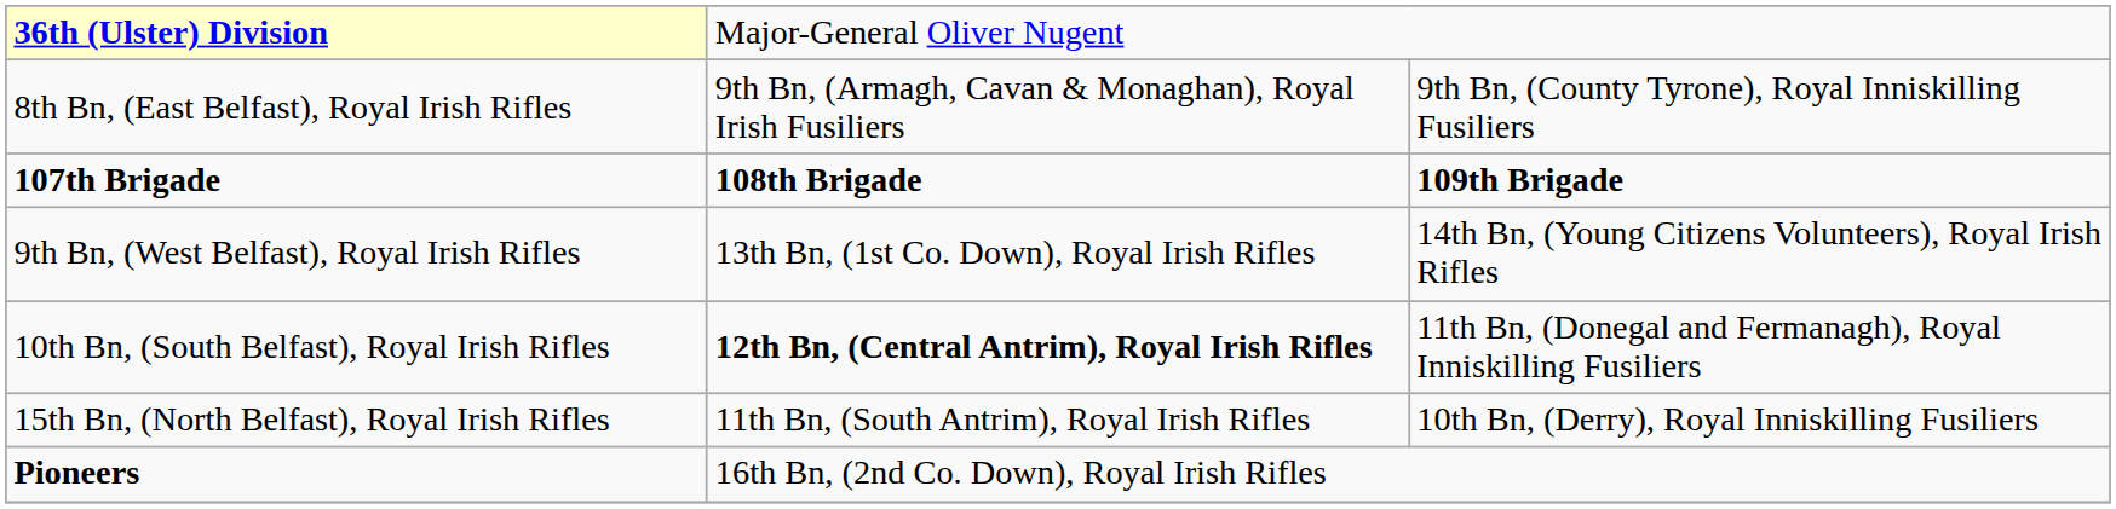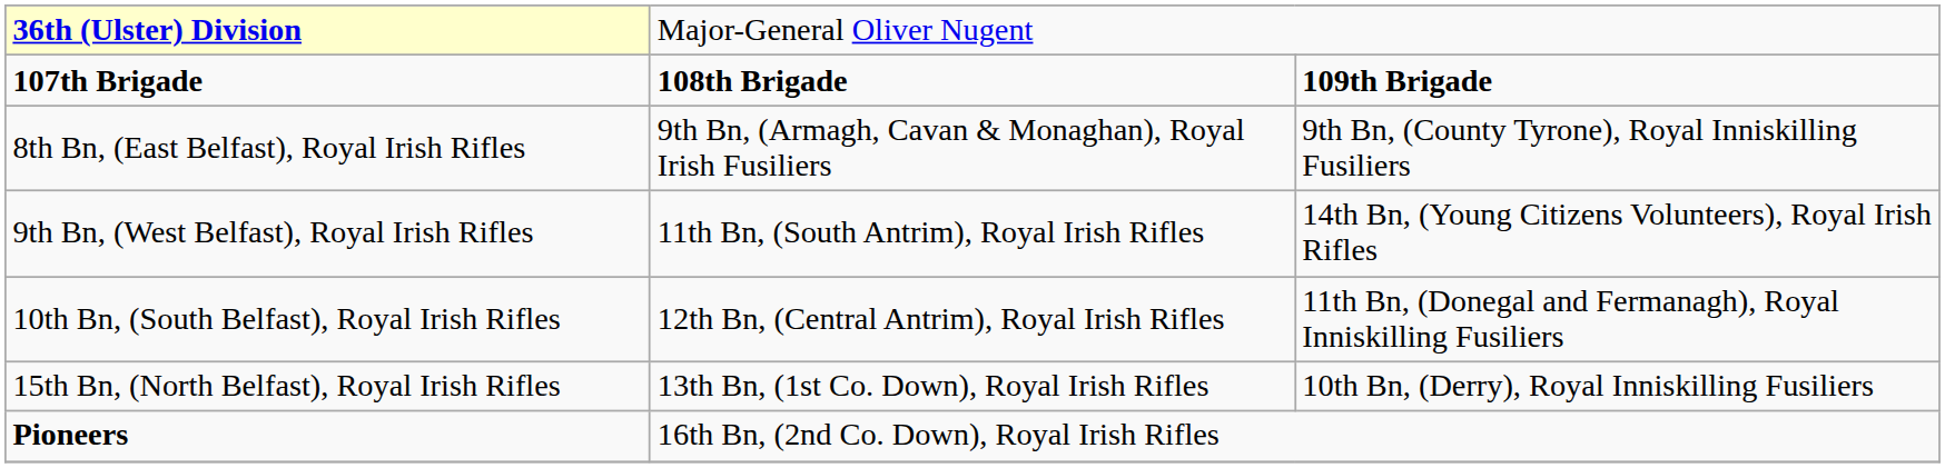 <table class="wikitable">
 <tr>
 <td style="background:#FFFFCC;"><strong><a href='#'>36th (Ulster) Division</a>  </strong></td>
 <td colspan="2">Major-General <a href='#'>Oliver Nugent</a></td>
+</tr>
+<tr>
+<td width="320pt"><strong>107th Brigade</strong></td>
+<td width="320pt"><strong>108th Brigade</strong></td>
+<td width="320pt"><strong>109th Brigade</strong></td>
 </tr>
 <tr>
 <td>8th Bn, (East Belfast), Royal Irish Rifles</td>
 <td>9th Bn, (Armagh, Cavan & Monaghan), Royal Irish Fusiliers</td>
 <td>9th Bn, (County Tyrone), Royal Inniskilling Fusiliers</td>
 </tr>
 <tr>
-<td width="320pt"><strong>107th Brigade</strong></td>
-<td width="320pt"><strong>108th Brigade</strong></td>
-<td width="320pt"><strong>109th Brigade</strong></td>
-</tr>
-<tr>
 <td>9th Bn, (West Belfast), Royal Irish Rifles</td>
-<td>13th Bn, (1st Co. Down), Royal Irish Rifles</td>
+<td>11th Bn, (South Antrim), Royal Irish Rifles</td>
 <td>14th Bn, (Young Citizens Volunteers), Royal Irish Rifles</td>
 </tr>
 <tr>
 <td>10th Bn, (South Belfast), Royal Irish Rifles</td>
-<td><strong>12th Bn, (Central Antrim), Royal Irish Rifles</strong></td>
+<td>12th Bn, (Central Antrim), Royal Irish Rifles</td>
 <td>11th Bn, (Donegal and Fermanagh), Royal Inniskilling Fusiliers</td>
 </tr>
 <tr>
 <td>15th Bn, (North Belfast), Royal Irish Rifles</td>
-<td>11th Bn, (South Antrim), Royal Irish Rifles</td>
+<td>13th Bn, (1st Co. Down), Royal Irish Rifles</td>
 <td>10th Bn, (Derry), Royal Inniskilling Fusiliers</td>
 </tr>
 <tr>
 <td><strong>Pioneers</strong></td>
 <td colspan="2">16th Bn, (2nd Co. Down), Royal Irish Rifles</td>
 </tr>
 <tr>
 </tr>
 </table>
